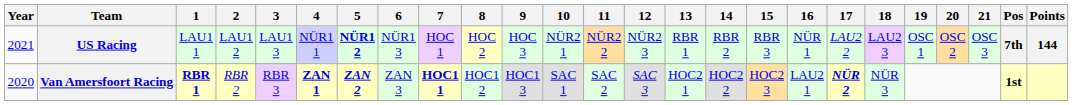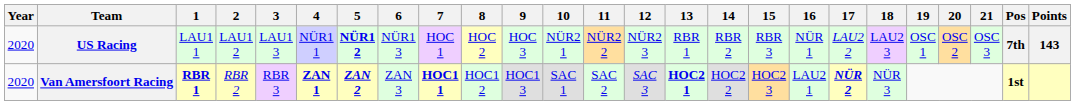 <table class="wikitable" style="text-align:center; font-size:85%">
 <tr>
 <th>Year</th>
 <th>Team</th>
 <th>1</th>
 <th>2</th>
 <th>3</th>
 <th>4</th>
 <th>5</th>
 <th>6</th>
 <th>7</th>
 <th>8</th>
 <th>9</th>
 <th>10</th>
 <th>11</th>
 <th>12</th>
 <th>13</th>
 <th>14</th>
 <th>15</th>
 <th>16</th>
 <th>17</th>
 <th>18</th>
 <th>19</th>
 <th>20</th>
 <th>21</th>
 <th>Pos</th>
 <th>Points</th>
 </tr>
 <tr>
-<td><a href='#'>2021</a></td>
+<td><a href='#'>2020</a></td>
 <th nowrap><a href='#'>US Racing</a></th>
 <td style="background:#DFFFDF;"><a href='#'>LAU1<br>1</a><br></td>
 <td style="background:#DFFFDF;"><a href='#'>LAU1<br>2</a><br></td>
 <td style="background:#DFFFDF;"><a href='#'>LAU1<br>3</a><br></td>
 <td style="background:#CFCFFF;"><a href='#'>NÜR1<br>1</a><br></td>
 <td style="background:#DFFFDF;"><strong><a href='#'>NÜR1<br>2</a><br></strong></td>
 <td style="background:#DFFFDF;"><a href='#'>NÜR1<br>3</a><br></td>
 <td style="background:#EFCFFF;"><a href='#'>HOC<br>1</a><br></td>
 <td style="background:#FFFFBF;"><a href='#'>HOC<br>2</a><br></td>
 <td style="background:#DFFFDF;"><a href='#'>HOC<br>3</a><br></td>
 <td style="background:#DFFFDF;"><a href='#'>NÜR2<br>1</a><br></td>
 <td style="background:#FFDF9F;"><a href='#'>NÜR2<br>2</a><br></td>
 <td style="background:#DFFFDF;"><a href='#'>NÜR2<br>3</a><br></td>
 <td style="background:#DFFFDF;"><a href='#'>RBR<br>1</a><br></td>
 <td style="background:#DFFFDF;"><a href='#'>RBR<br>2</a><br></td>
 <td style="background:#DFFFDF;"><a href='#'>RBR<br>3</a><br></td>
 <td style="background:#DFFFDF;"><a href='#'>NÜR<br>1</a><br></td>
 <td style="background:#DFFFDF;"><em><a href='#'>LAU2<br>2</a></em><br></td>
 <td style="background:#EFCFFF;"><a href='#'>LAU2<br>3</a><br></td>
 <td style="background:#DFFFDF;"><a href='#'>OSC<br>1</a><br></td>
 <td style="background:#FFDF9F;"><a href='#'>OSC<br>2</a><br></td>
 <td style="background:#DFFFDF;"><a href='#'>OSC<br>3</a><br></td>
 <th>7th</th>
-<th>144</th>
+<th>143</th>
 </tr>
 <tr>
 <td><a href='#'>2020</a></td>
 <th nowrap><a href='#'>Van Amersfoort Racing</a></th>
 <td style="background:#FFFFBF;"><strong><a href='#'>RBR<br>1</a></strong><br></td>
 <td style="background:#FFFFBF;"><em><a href='#'>RBR<br>2</a></em><br></td>
 <td style="background:#EFCFFF;"><a href='#'>RBR<br>3</a><br></td>
 <td style="background:#FFFFBF;"><strong><a href='#'>ZAN<br>1</a></strong><br></td>
 <td style="background:#FFFFBF;"><strong><em><a href='#'>ZAN<br>2</a></em></strong><br></td>
 <td style="background:#DFFFDF;"><a href='#'>ZAN<br>3</a><br></td>
 <td style="background:#FFFFBF;"><strong><a href='#'>HOC1<br>1</a></strong><br></td>
 <td style="background:#DFFFDF;"><a href='#'>HOC1<br>2</a><br></td>
 <td style="background:#DFDFDF;"><a href='#'>HOC1<br>3</a><br></td>
 <td style="background:#DFDFDF;"><a href='#'>SAC<br>1</a><br></td>
 <td style="background:#DFFFDF;"><a href='#'>SAC<br>2</a><br></td>
 <td style="background:#DFDFDF;"><em><a href='#'>SAC<br>3</a></em><br></td>
-<td style="background:#DFFFDF;"><a href='#'>HOC2<br>1</a><br></td>
+<td style="background:#DFFFDF;"><strong><a href='#'>HOC2<br>1</a><br></strong></td>
 <td style="background:#DFDFDF;"><a href='#'>HOC2<br>2</a><br></td>
 <td style="background:#FFDF9F;"><a href='#'>HOC2<br>3</a><br></td>
 <td style="background:#DFFFDF;"><a href='#'>LAU2<br>1</a><br></td>
 <td style="background:#FFFFBF;"><strong><em><a href='#'>NÜR<br>2</a></em></strong><br></td>
 <td style="background:#DFFFDF;"><a href='#'>NÜR<br>3</a><br></td>
 <td colspan=3></td>
 <th style="background:#FFFFBF;">1st</th>
 <th style="background:#FFFFBF;"></th>
 </tr>
 </table>
